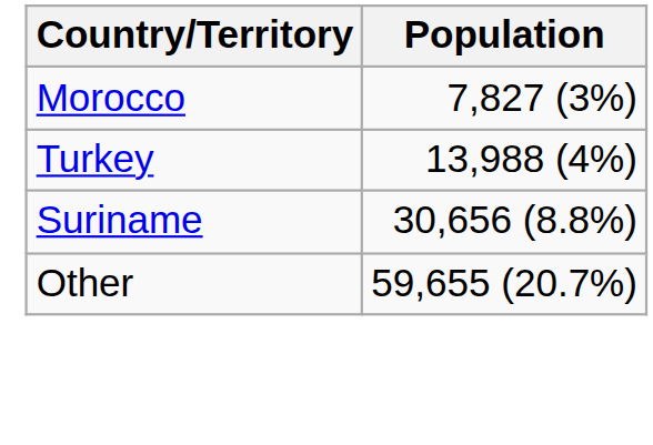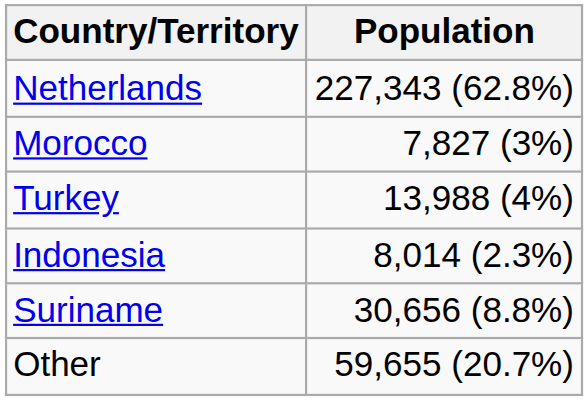 <table class="wikitable" style="float:right;">
 <tr>
 <th>Country/Territory</th>
 <th>Population</th>
+</tr>
+<tr>
+<td> <a href='#'>Netherlands</a></td>
+<td style="text-align:right;">227,343 (62.8%)</td>
 </tr>
 <tr>
 <td> <a href='#'>Morocco</a></td>
 <td style="text-align:right;">7,827 (3%)</td>
 </tr>
 <tr>
 <td> <a href='#'>Turkey</a></td>
 <td style="text-align:right;">13,988 (4%)</td>
 </tr>
 <tr>
+<td> <a href='#'>Indonesia</a></td>
+<td style="text-align:right;">8,014 (2.3%)</td>
+</tr>
+<tr>
 <td> <a href='#'>Suriname</a></td>
 <td style="text-align:right;">30,656 (8.8%)</td>
 </tr>
 <tr>
 <td>Other</td>
 <td style="text-align:right;">59,655 (20.7%)</td>
 </tr>
 </table>
